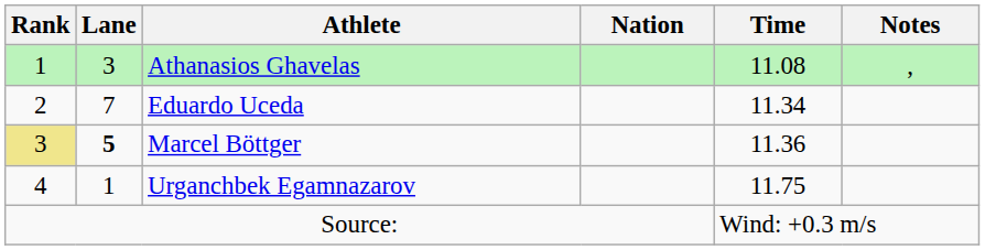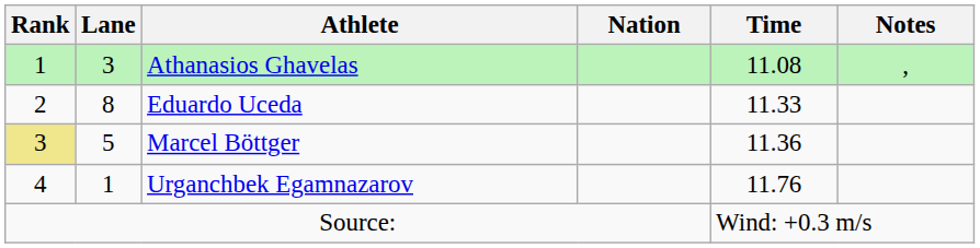 <table class="wikitable sortable" style="text-align:center;width: 70%;">
 <tr>
 <th scope="col" style="width: 15px;">Rank</th>
 <th scope="col" style="width: 15px;">Lane</th>
 <th scope="col">Athlete</th>
 <th scope="col">Nation</th>
 <th scope="col">Time</th>
 <th scope="col">Notes</th>
 </tr>
 <tr bgcolor=bbf3bb>
 <td>1</td>
 <td>3</td>
 <td align=left><a href='#'>Athanasios Ghavelas</a><br></td>
 <td align=left></td>
 <td>11.08</td>
 <td>, </td>
 </tr>
 <tr>
 <td>2</td>
-<td>7</td>
+<td>8</td>
 <td align=left><a href='#'>Eduardo Uceda</a><br></td>
 <td align=left></td>
-<td>11.34</td>
+<td>11.33</td>
 <td></td>
 </tr>
 <tr>
 <td style="background: khaki;">3</td>
-<td><strong>5</strong></td>
+<td>5</td>
 <td align=left><a href='#'>Marcel Böttger</a><br></td>
 <td align=left></td>
 <td>11.36</td>
 <td></td>
 </tr>
 <tr>
 <td>4</td>
 <td>1</td>
 <td align=left><a href='#'>Urganchbek Egamnazarov</a><br></td>
 <td align=left></td>
-<td>11.75</td>
+<td>11.76</td>
 <td></td>
 </tr>
 <tr class="sortbottom">
 <td colspan="4">Source:</td>
 <td colspan="2" style="text-align:left;">Wind: +0.3 m/s</td>
 </tr>
 </table>
